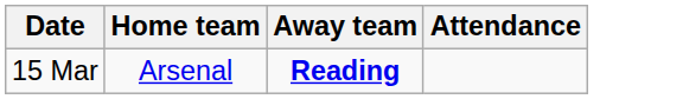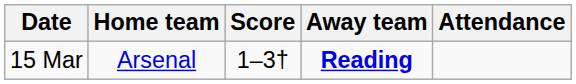 <table class="wikitable" style="text-align:center">
 <tr>
 <th>Date</th>
 <th>Home team</th>
+<th>Score</th>
 <th>Away team</th>
 <th>Attendance</th>
 </tr>
 <tr>
 <td>15 Mar</td>
 <td><a href='#'>Arsenal</a></td>
+<td>1–3†</td>
 <td><strong><a href='#'>Reading</a></strong></td>
 <td></td>
 </tr>
 </table>
